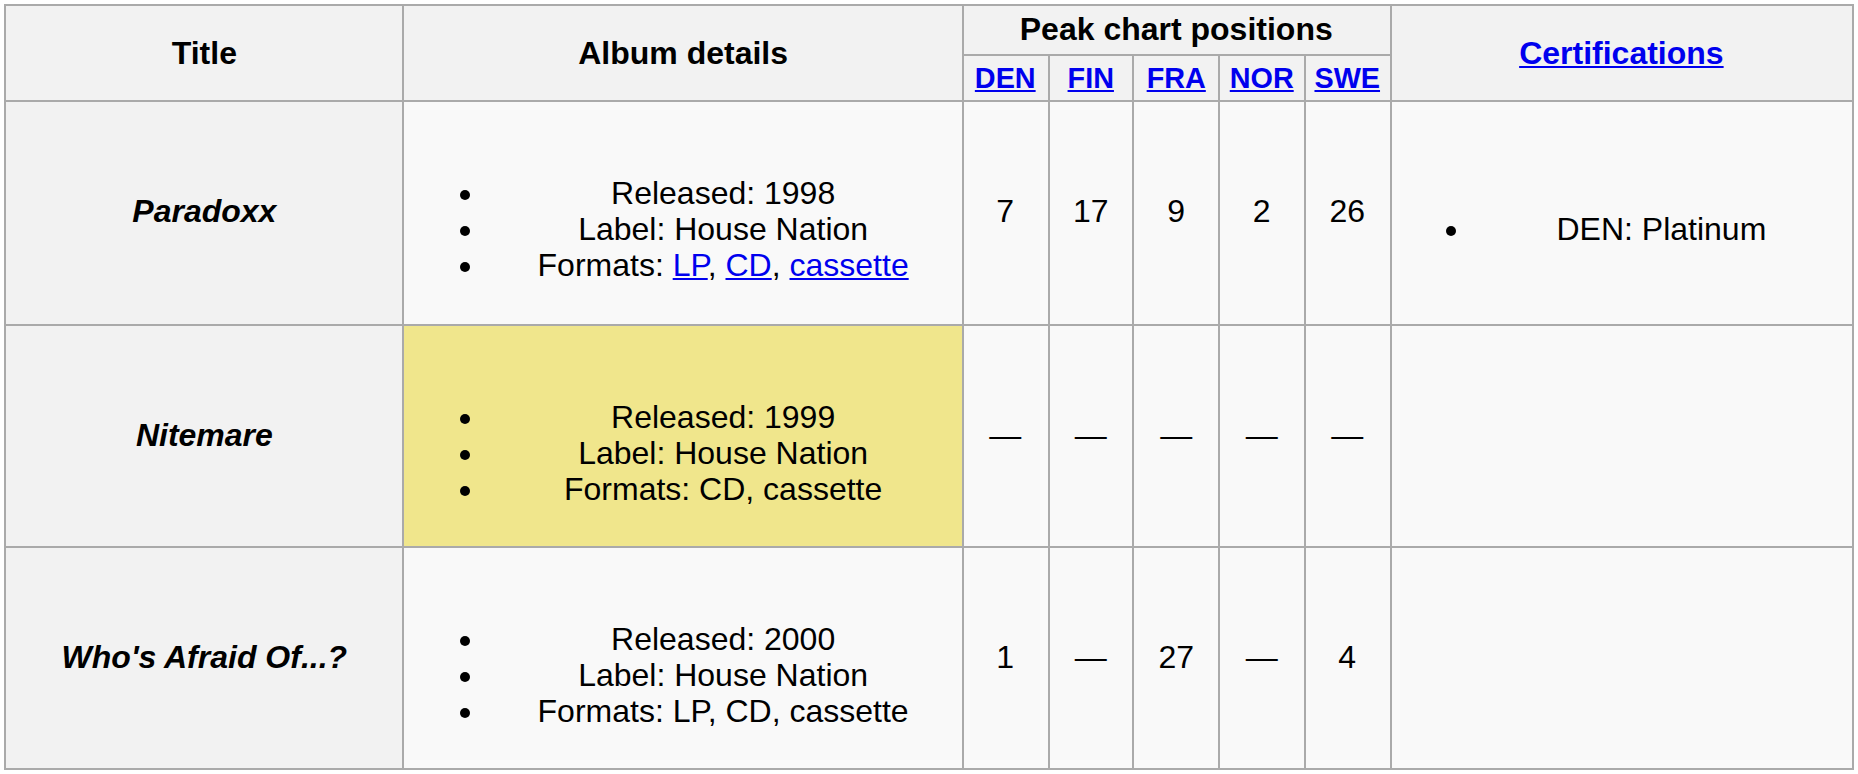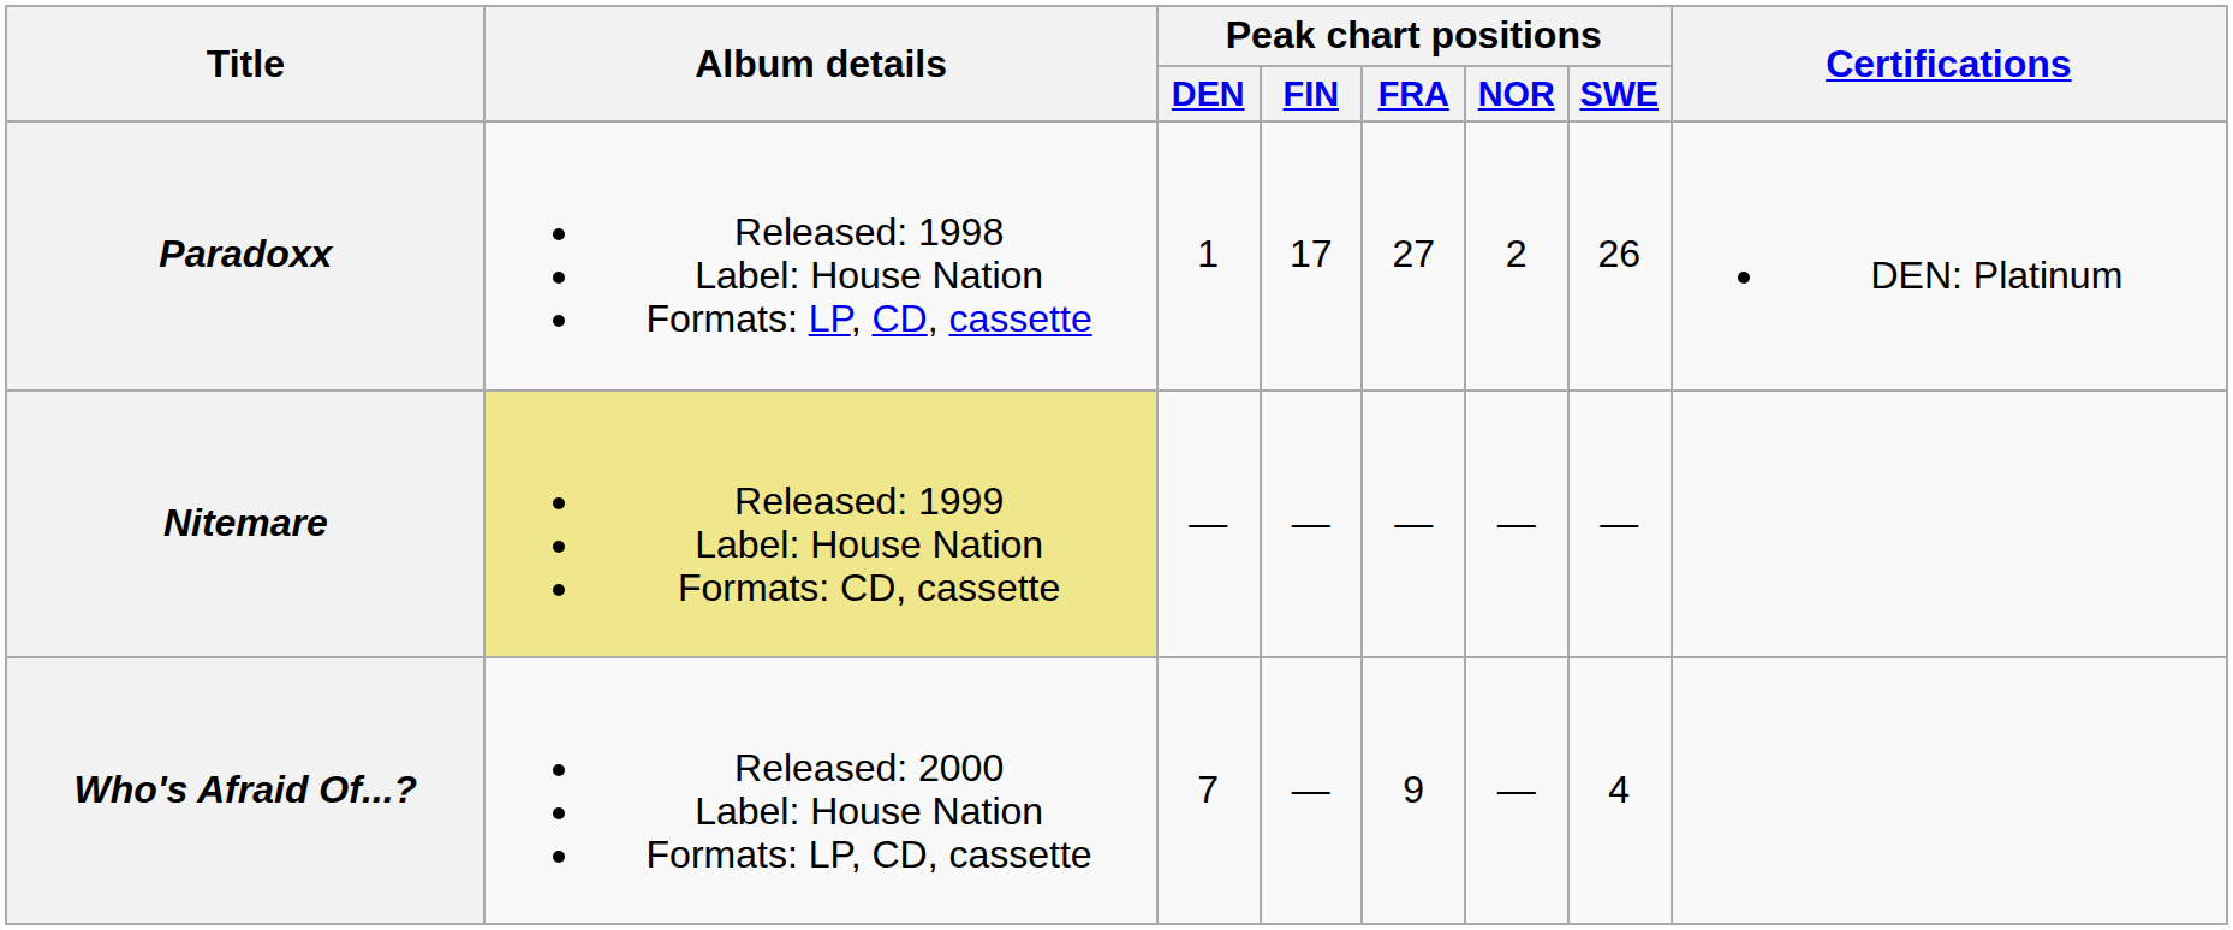 <table class="wikitable plainrowheaders" style="text-align:center;">
 <tr>
 <th scope="col" rowspan="2" style="width:12em;">Title</th>
 <th scope="col" rowspan="2" style="width:17em;">Album details</th>
 <th scope="col" colspan="5">Peak chart positions</th>
 <th scope="col" rowspan="2" style="width:14em;"><a href='#'>Certifications</a></th>
 </tr>
 <tr>
 <th scope="col" style="width:2.5em;font-size:90%;"><a href='#'>DEN</a><br></th>
 <th scope="col" style="width:2.5em;font-size:90%;"><a href='#'>FIN</a><br></th>
 <th scope="col" style="width:2.5em;font-size:90%;"><a href='#'>FRA</a><br></th>
 <th scope="col" style="width:2.5em;font-size:90%;"><a href='#'>NOR</a><br></th>
 <th scope="col" style="width:2.5em;font-size:90%;"><a href='#'>SWE</a><br></th>
 </tr>
 <tr>
 <th scope="row"><em>Paradoxx</em></th>
 <td><br><ul><li>Released: 1998</li><li>Label: House Nation</li><li>Formats: <a href='#'>LP</a>, <a href='#'>CD</a>, <a href='#'>cassette</a></li></ul></td>
-<td>7</td>
+<td>1</td>
 <td>17</td>
-<td>9</td>
+<td>27</td>
 <td>2</td>
 <td>26</td>
 <td><br><ul><li>DEN: Platinum</li></ul></td>
 </tr>
 <tr>
 <th scope="row"><em>Nitemare</em></th>
 <td style="background: khaki;"><br><ul><li>Released: 1999</li><li>Label: House Nation</li><li>Formats: CD, cassette</li></ul></td>
 <td>—</td>
 <td>—</td>
 <td>—</td>
 <td>—</td>
 <td>—</td>
 <td></td>
 </tr>
 <tr>
 <th scope="row"><em>Who's Afraid Of...?</em></th>
 <td><br><ul><li>Released: 2000</li><li>Label: House Nation</li><li>Formats: LP, CD, cassette</li></ul></td>
-<td>1</td>
+<td>7</td>
 <td>—</td>
-<td>27</td>
+<td>9</td>
 <td>—</td>
 <td>4</td>
 <td></td>
 </tr>
 </table>
